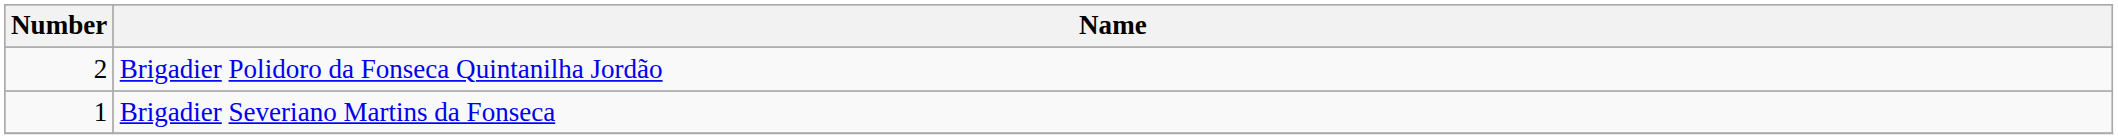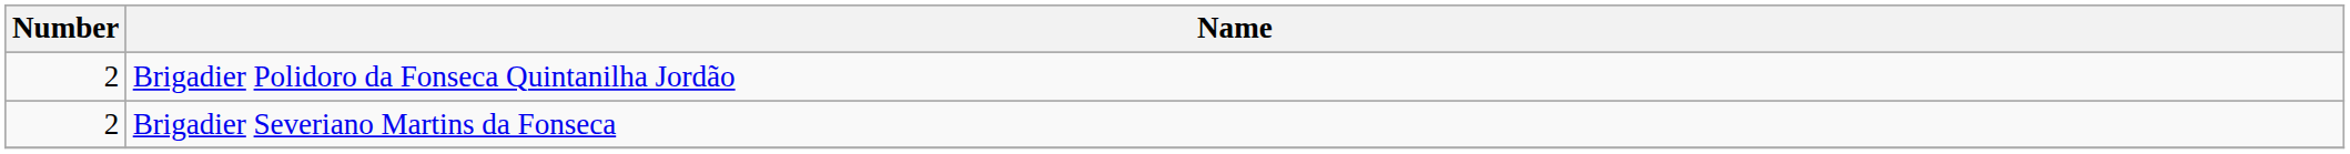 <table class="wikitable">
 <tr>
 <th width="5%">Number</th>
 <th>Name</th>
 </tr>
 <tr>
 <td align=right>2</td>
 <td rowspan=1><a href='#'>Brigadier</a> <a href='#'>Polidoro da Fonseca Quintanilha Jordão</a></td>
 </tr>
 <tr>
-<td align=right>1</td>
+<td align=right>2</td>
 <td><a href='#'>Brigadier</a> <a href='#'>Severiano Martins da Fonseca</a></td>
 </tr>
 <tr>
 </tr>
 </table>
